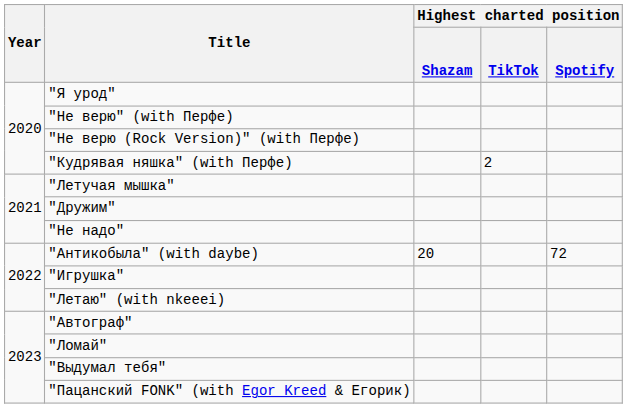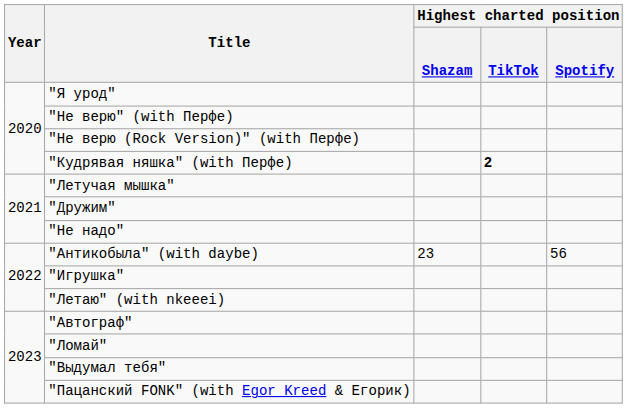 <table class="wikitable">
 <tr>
 <th rowspan="2">Year</th>
 <th rowspan="2">Title</th>
 <th colspan="3">Highest charted position</th>
 </tr>
 <tr>
 <th><br><br><a href='#'>Shazam</a></th>
 <th><br><br><a href='#'>TikTok</a></th>
 <th><br><br><a href='#'>Spotify</a></th>
 </tr>
 <tr>
 <td rowspan="4">2020</td>
 <td>"Я урод"</td>
 <td></td>
 <td></td>
 <td></td>
 </tr>
 <tr>
 <td>"Не верю" (with Перфе)</td>
 <td></td>
 <td></td>
 <td></td>
 </tr>
 <tr>
 <td>"Не верю (Rock Version)" (with Перфе)</td>
 <td></td>
 <td></td>
 <td></td>
 </tr>
 <tr>
 <td>"Кудрявая няшка" (with Перфе)</td>
 <td></td>
-<td>2</td>
+<td><strong>2</strong></td>
 <td></td>
 </tr>
 <tr>
 <td rowspan="3">2021</td>
 <td>"Летучая мышка"</td>
 <td></td>
 <td></td>
 <td></td>
 </tr>
 <tr>
 <td>"Дружим"</td>
 <td></td>
 <td></td>
 <td></td>
 </tr>
 <tr>
 <td>"Не надо"</td>
 <td></td>
 <td></td>
 <td></td>
 </tr>
 <tr>
 <td rowspan="3">2022</td>
 <td>"Антикобыла" (with daybe)</td>
-<td>20</td>
+<td>23</td>
 <td></td>
-<td>72</td>
+<td>56</td>
 </tr>
 <tr>
 <td>"Игрушка"</td>
 <td></td>
 <td></td>
 <td></td>
 </tr>
 <tr>
 <td>"Летаю" (with nkeeei)</td>
 <td></td>
 <td></td>
 <td></td>
 </tr>
 <tr>
 <td rowspan="4">2023</td>
 <td>"Автограф"</td>
 <td></td>
 <td></td>
 <td></td>
 </tr>
 <tr>
 <td>"Ломай"</td>
 <td></td>
 <td></td>
 <td></td>
 </tr>
 <tr>
 <td>"Выдумал тебя"</td>
 <td></td>
 <td></td>
 <td></td>
 </tr>
 <tr>
 <td>"Пацанский FONK" (with <a href='#'>Egor Kreed</a> & Егорик)</td>
 <td></td>
 <td></td>
 <td></td>
 </tr>
 </table>
